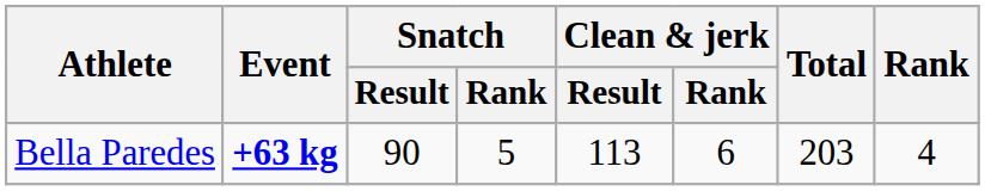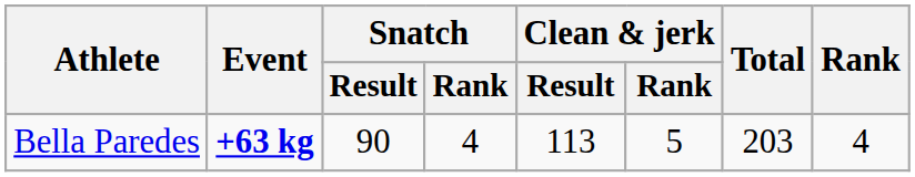 <table class="wikitable" style="font-size:90%">
 <tr>
 <th rowspan="2">Athlete</th>
 <th rowspan="2">Event</th>
 <th colspan="2">Snatch</th>
 <th colspan="2">Clean & jerk</th>
 <th rowspan="2">Total</th>
 <th rowspan="2">Rank</th>
 </tr>
 <tr style="font-size:95%">
 <th>Result</th>
 <th>Rank</th>
 <th>Result</th>
 <th>Rank</th>
 </tr>
 <tr align=center>
 <td align=left><a href='#'>Bella Paredes</a></td>
 <td align=left><strong><a href='#'>+63 kg</a></strong></td>
 <td>90</td>
+<td>4</td>
+<td>113</td>
 <td>5</td>
-<td>113</td>
-<td>6</td>
 <td>203</td>
 <td>4</td>
 </tr>
 </table>
